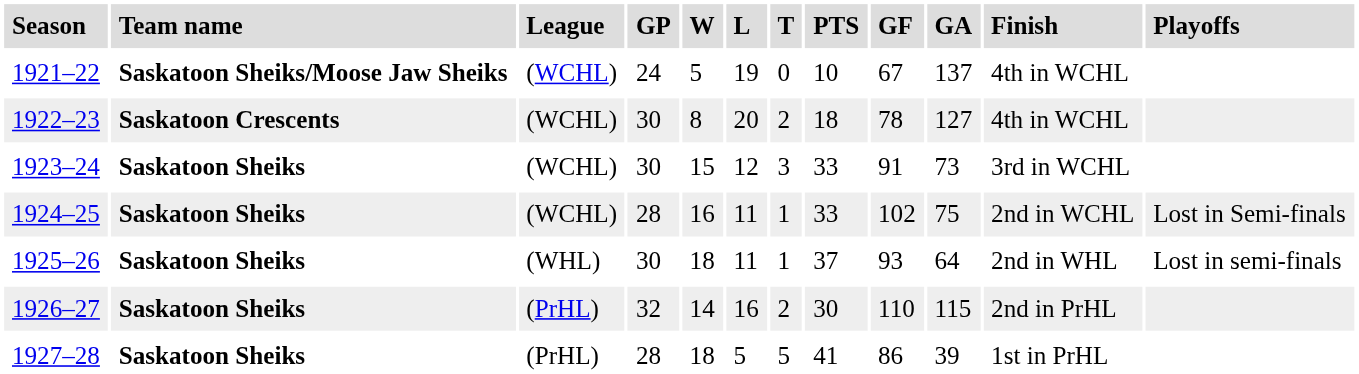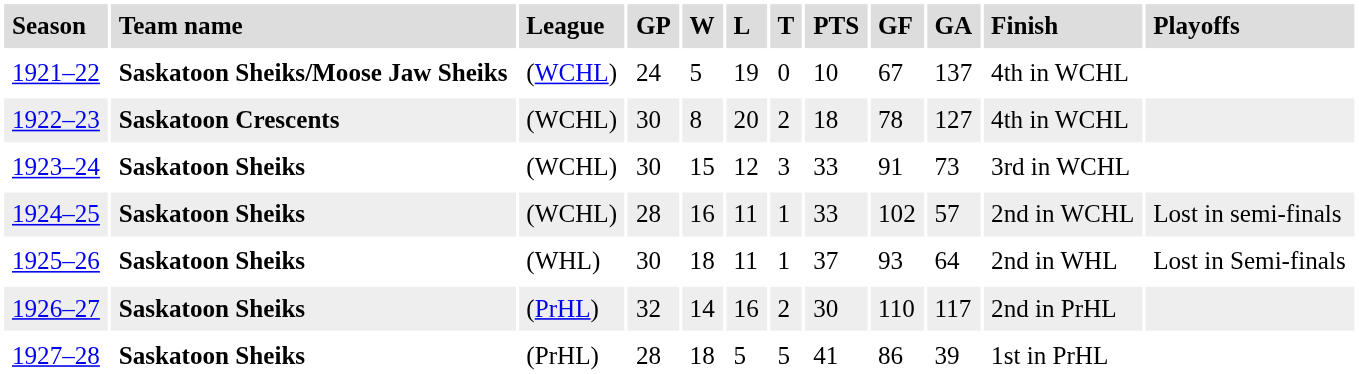 <table cellpadding=5>
 <tr bgcolor="#dddddd">
 <td><strong>Season</strong></td>
 <td><strong>Team name</strong></td>
 <td><strong>League</strong></td>
 <td><strong>GP</strong></td>
 <td><strong>W</strong></td>
 <td><strong>L</strong></td>
 <td><strong>T</strong></td>
 <td><strong>PTS</strong></td>
 <td><strong>GF</strong></td>
 <td><strong>GA</strong></td>
 <td><strong>Finish</strong></td>
 <td><strong>Playoffs</strong></td>
 </tr>
 <tr>
 <td><a href='#'>1921–22</a></td>
 <td><strong>Saskatoon Sheiks/Moose Jaw Sheiks</strong></td>
 <td>(<a href='#'>WCHL</a>)</td>
 <td>24</td>
 <td>5</td>
 <td>19</td>
 <td>0</td>
 <td>10</td>
 <td>67</td>
 <td>137</td>
 <td>4th in WCHL</td>
 <td></td>
 </tr>
 <tr bgcolor="#eeeeee">
 <td><a href='#'>1922–23</a></td>
 <td><strong>Saskatoon Crescents</strong></td>
 <td>(WCHL)</td>
 <td>30</td>
 <td>8</td>
 <td>20</td>
 <td>2</td>
 <td>18</td>
 <td>78</td>
 <td>127</td>
 <td>4th in WCHL</td>
 <td></td>
 </tr>
 <tr>
 <td><a href='#'>1923–24</a></td>
 <td><strong>Saskatoon Sheiks</strong></td>
 <td>(WCHL)</td>
 <td>30</td>
 <td>15</td>
 <td>12</td>
 <td>3</td>
 <td>33</td>
 <td>91</td>
 <td>73</td>
 <td>3rd in WCHL</td>
 <td></td>
 </tr>
 <tr bgcolor="#eeeeee">
 <td><a href='#'>1924–25</a></td>
 <td><strong>Saskatoon Sheiks</strong></td>
 <td>(WCHL)</td>
 <td>28</td>
 <td>16</td>
 <td>11</td>
 <td>1</td>
 <td>33</td>
 <td>102</td>
-<td>75</td>
+<td>57</td>
 <td>2nd in WCHL</td>
-<td>Lost in Semi-finals</td>
+<td>Lost in semi-finals</td>
 </tr>
 <tr>
 <td><a href='#'>1925–26</a></td>
 <td><strong>Saskatoon Sheiks</strong></td>
 <td>(WHL)</td>
 <td>30</td>
 <td>18</td>
 <td>11</td>
 <td>1</td>
 <td>37</td>
 <td>93</td>
 <td>64</td>
 <td>2nd in WHL</td>
-<td>Lost in semi-finals</td>
+<td>Lost in Semi-finals</td>
 </tr>
 <tr bgcolor="#eeeeee">
 <td><a href='#'>1926–27</a></td>
 <td><strong>Saskatoon Sheiks</strong></td>
 <td>(<a href='#'>PrHL</a>)</td>
 <td>32</td>
 <td>14</td>
 <td>16</td>
 <td>2</td>
 <td>30</td>
 <td>110</td>
-<td>115</td>
+<td>117</td>
 <td>2nd in PrHL</td>
 <td></td>
 </tr>
 <tr>
 <td><a href='#'>1927–28</a></td>
 <td><strong>Saskatoon Sheiks</strong></td>
 <td>(PrHL)</td>
 <td>28</td>
 <td>18</td>
 <td>5</td>
 <td>5</td>
 <td>41</td>
 <td>86</td>
 <td>39</td>
 <td>1st  in PrHL</td>
 <td></td>
 </tr>
 </table>
